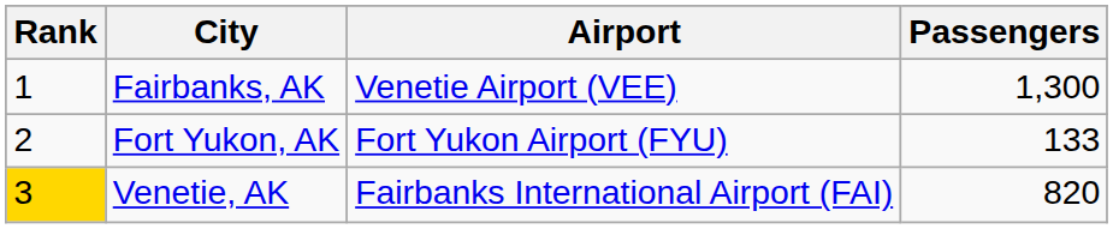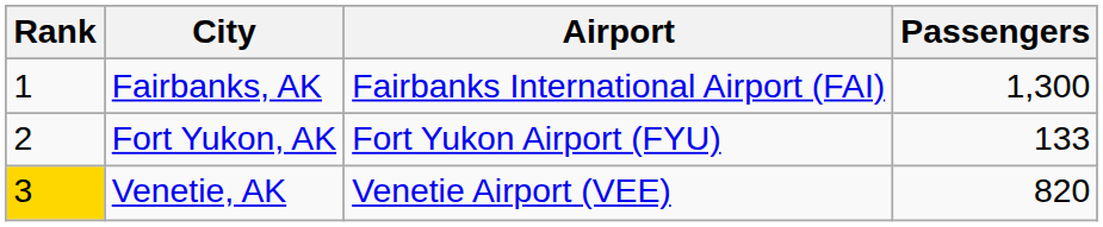 <table class="wikitable">
 <tr>
 <th>Rank</th>
 <th>City</th>
 <th>Airport</th>
 <th>Passengers</th>
 </tr>
 <tr>
 <td>1</td>
 <td><a href='#'>Fairbanks, AK</a></td>
-<td><a href='#'>Venetie Airport (VEE)</a></td>
+<td><a href='#'>Fairbanks International Airport (FAI)</a></td>
 <td align="right">1,300</td>
 </tr>
 <tr>
 <td>2</td>
 <td><a href='#'>Fort Yukon, AK</a></td>
 <td><a href='#'>Fort Yukon Airport (FYU)</a></td>
 <td align="right">133</td>
 </tr>
 <tr>
 <td style="background: gold;">3</td>
 <td><a href='#'>Venetie, AK</a></td>
-<td><a href='#'>Fairbanks International Airport (FAI)</a></td>
+<td><a href='#'>Venetie Airport (VEE)</a></td>
 <td align="right">820</td>
 </tr>
 </table>
